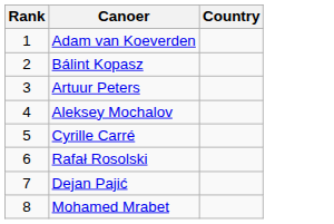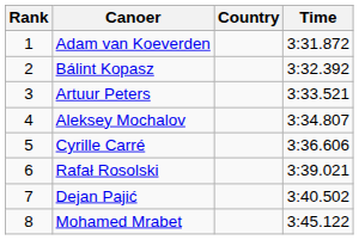 <table class="wikitable" style="text-align:center;">
 <tr>
 <th>Rank</th>
 <th>Canoer</th>
 <th>Country</th>
+<th>Time</th>
 </tr>
 <tr>
 <td>1</td>
 <td align=left><a href='#'>Adam van Koeverden</a></td>
 <td align=left></td>
+<td>3:31.872</td>
 </tr>
 <tr>
 <td>2</td>
 <td align=left><a href='#'>Bálint Kopasz</a></td>
 <td align=left></td>
+<td>3:32.392</td>
 </tr>
 <tr>
 <td>3</td>
 <td align=left><a href='#'>Artuur Peters</a></td>
 <td align=left></td>
+<td>3:33.521</td>
 </tr>
 <tr>
 <td>4</td>
 <td align=left><a href='#'>Aleksey Mochalov</a></td>
 <td align=left></td>
+<td>3:34.807</td>
 </tr>
 <tr>
 <td>5</td>
 <td align=left><a href='#'>Cyrille Carré</a></td>
 <td align=left></td>
+<td>3:36.606</td>
 </tr>
 <tr>
 <td>6</td>
 <td align=left><a href='#'>Rafał Rosolski</a></td>
 <td align=left></td>
+<td>3:39.021</td>
 </tr>
 <tr>
 <td>7</td>
 <td align=left><a href='#'>Dejan Pajić</a></td>
 <td align=left></td>
+<td>3:40.502</td>
 </tr>
 <tr>
 <td>8</td>
 <td align=left><a href='#'>Mohamed Mrabet</a></td>
 <td align=left></td>
+<td>3:45.122</td>
 </tr>
 </table>
